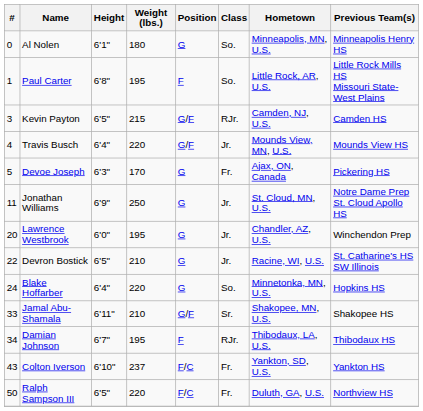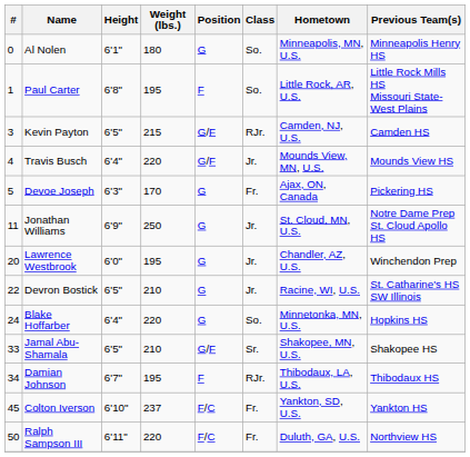 <table class="wikitable" style="font-size: 90%">
 <tr>
 <th>#</th>
 <th>Name</th>
 <th>Height</th>
 <th>Weight (lbs.)</th>
 <th>Position</th>
 <th>Class</th>
 <th>Hometown</th>
 <th>Previous Team(s)</th>
 </tr>
 <tr>
 <td>0</td>
 <td>Al Nolen</td>
 <td>6'1"</td>
 <td>180</td>
 <td><a href='#'>G</a></td>
 <td>So.</td>
 <td><a href='#'>Minneapolis, MN</a>, <a href='#'>U.S.</a></td>
 <td><a href='#'>Minneapolis Henry HS</a></td>
 </tr>
 <tr>
 <td>1</td>
 <td><a href='#'>Paul Carter</a></td>
 <td>6'8"</td>
 <td>195</td>
 <td><a href='#'>F</a></td>
 <td>So.</td>
 <td><a href='#'>Little Rock, AR</a>, <a href='#'>U.S.</a></td>
 <td><a href='#'>Little Rock Mills HS</a><br><a href='#'>Missouri State-West Plains</a></td>
 </tr>
 <tr>
 <td>3</td>
 <td>Kevin Payton</td>
 <td>6'5"</td>
 <td>215</td>
 <td><a href='#'>G</a>/<a href='#'>F</a></td>
 <td>RJr.</td>
 <td><a href='#'>Camden, NJ</a>, <a href='#'>U.S.</a></td>
 <td><a href='#'>Camden HS</a></td>
 </tr>
 <tr>
 <td>4</td>
 <td>Travis Busch</td>
 <td>6'4"</td>
 <td>220</td>
 <td><a href='#'>G</a>/<a href='#'>F</a></td>
 <td>Jr.</td>
 <td><a href='#'>Mounds View, MN</a>, <a href='#'>U.S.</a></td>
 <td><a href='#'>Mounds View HS</a></td>
 </tr>
 <tr>
 <td>5</td>
 <td><a href='#'>Devoe Joseph</a></td>
 <td>6'3"</td>
 <td>170</td>
 <td><a href='#'>G</a></td>
 <td>Fr.</td>
 <td><a href='#'>Ajax, ON</a>, <a href='#'>Canada</a></td>
 <td><a href='#'>Pickering HS</a></td>
 </tr>
 <tr>
 <td>11</td>
 <td>Jonathan Williams</td>
 <td>6'9"</td>
 <td>250</td>
 <td><a href='#'>G</a></td>
 <td>Jr.</td>
 <td><a href='#'>St. Cloud, MN</a>, <a href='#'>U.S.</a></td>
 <td><a href='#'>Notre Dame Prep</a><br><a href='#'>St. Cloud Apollo HS</a></td>
 </tr>
 <tr>
 <td>20</td>
 <td><a href='#'>Lawrence Westbrook</a></td>
 <td>6'0"</td>
 <td>195</td>
 <td><a href='#'>G</a></td>
 <td>Jr.</td>
 <td><a href='#'>Chandler, AZ</a>, <a href='#'>U.S.</a></td>
 <td>Winchendon Prep</td>
 </tr>
 <tr>
 <td>22</td>
 <td>Devron Bostick</td>
 <td>6'5"</td>
 <td>210</td>
 <td><a href='#'>G</a></td>
 <td>Jr.</td>
 <td><a href='#'>Racine, WI</a>, <a href='#'>U.S.</a></td>
 <td><a href='#'>St. Catharine's HS</a><br><a href='#'>SW Illinois</a></td>
 </tr>
 <tr>
 <td>24</td>
 <td><a href='#'>Blake Hoffarber</a></td>
 <td>6'4"</td>
 <td>220</td>
 <td><a href='#'>G</a></td>
 <td>So.</td>
 <td><a href='#'>Minnetonka, MN</a>, <a href='#'>U.S.</a></td>
 <td><a href='#'>Hopkins HS</a></td>
 </tr>
 <tr>
 <td>33</td>
 <td><a href='#'>Jamal Abu-Shamala</a></td>
-<td>6'11"</td>
+<td>6'5"</td>
 <td>210</td>
 <td><a href='#'>G</a>/<a href='#'>F</a></td>
 <td>Sr.</td>
 <td><a href='#'>Shakopee, MN</a>, <a href='#'>U.S.</a></td>
 <td>Shakopee HS</td>
 </tr>
 <tr>
 <td>34</td>
 <td><a href='#'>Damian Johnson</a></td>
 <td>6'7"</td>
 <td>195</td>
 <td><a href='#'>F</a></td>
 <td>RJr.</td>
 <td><a href='#'>Thibodaux, LA</a>, <a href='#'>U.S.</a></td>
 <td><a href='#'>Thibodaux HS</a></td>
 </tr>
 <tr>
-<td>43</td>
+<td>45</td>
 <td><a href='#'>Colton Iverson</a></td>
 <td>6'10"</td>
 <td>237</td>
 <td><a href='#'>F</a>/<a href='#'>C</a></td>
 <td>Fr.</td>
 <td><a href='#'>Yankton, SD</a>, <a href='#'>U.S.</a></td>
 <td><a href='#'>Yankton HS</a></td>
 </tr>
 <tr>
 <td>50</td>
 <td><a href='#'>Ralph Sampson III</a></td>
-<td>6'5"</td>
+<td>6'11"</td>
 <td>220</td>
 <td><a href='#'>F</a>/<a href='#'>C</a></td>
 <td>Fr.</td>
 <td><a href='#'>Duluth, GA</a>, <a href='#'>U.S.</a></td>
 <td><a href='#'>Northview HS</a></td>
 </tr>
 <tr>
 </tr>
 </table>
